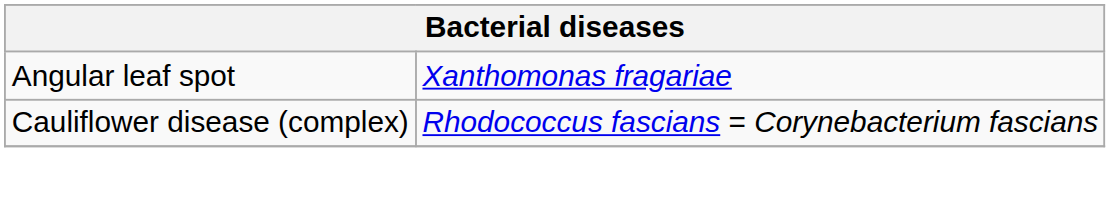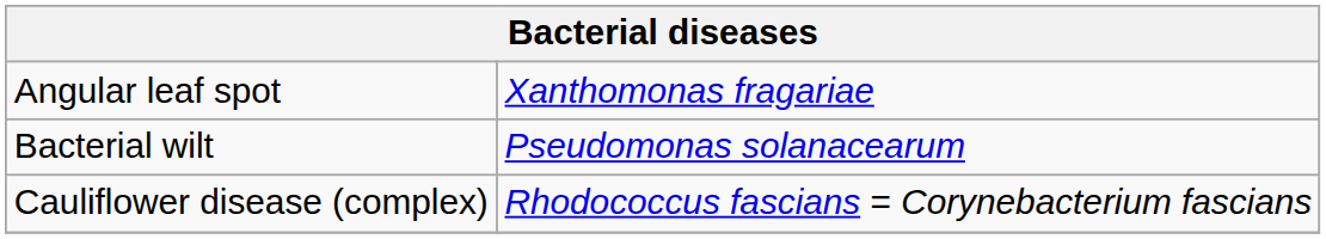 <table class="wikitable" style="clear">
 <tr>
 <th colspan=2><strong>Bacterial diseases</strong><br></th>
 </tr>
 <tr>
 <td>Angular leaf spot</td>
 <td><em><a href='#'>Xanthomonas fragariae</a></em></td>
 </tr>
 <tr>
+<td>Bacterial wilt</td>
+<td><em><a href='#'>Pseudomonas solanacearum</a></em></td>
+</tr>
+<tr>
 <td>Cauliflower disease (complex)</td>
 <td><em><a href='#'>Rhodococcus fascians</a></em> = <em>Corynebacterium fascians</em><br></td>
 </tr>
 <tr>
 </tr>
 </table>
